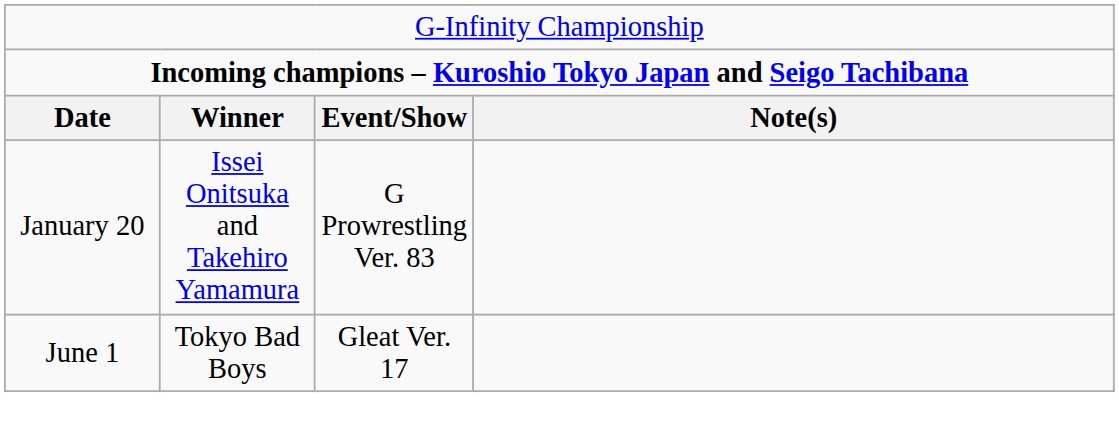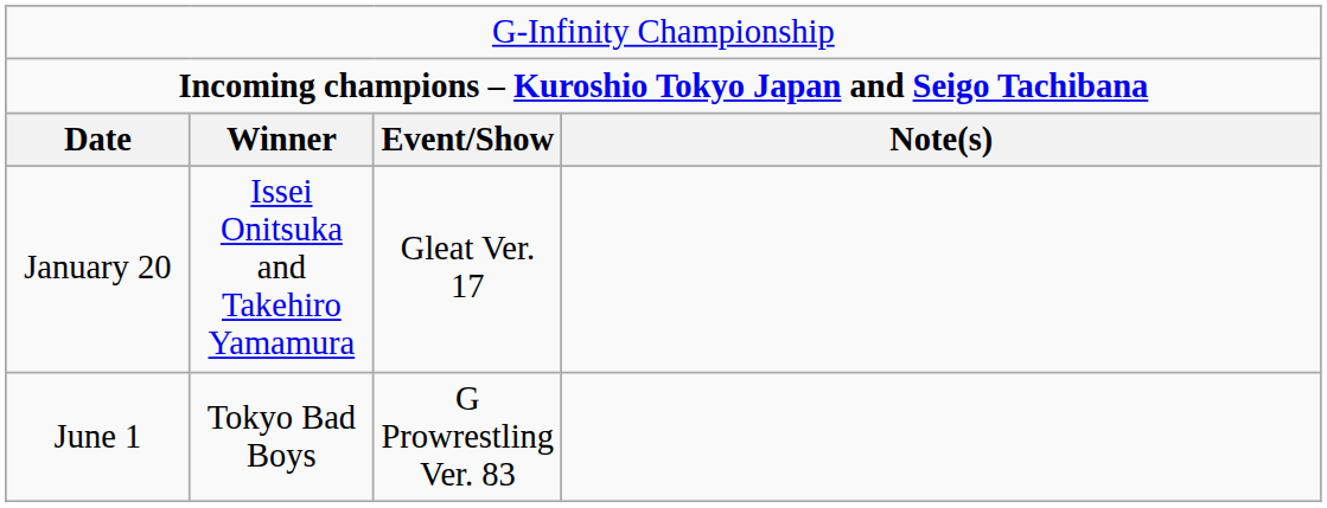 <table class="wikitable" style="text-align:center; width:100%;">
 <tr>
 <td colspan="4" style="text-align: center;"><a href='#'>G-Infinity Championship</a></td>
 </tr>
 <tr>
 <td colspan="4" style="text-align: center;"><strong>Incoming champions – <a href='#'>Kuroshio Tokyo Japan</a> and <a href='#'>Seigo Tachibana</a></strong></td>
 </tr>
 <tr>
 <th width=14%>Date</th>
 <th width=14%>Winner</th>
 <th width=14%>Event/Show</th>
 <th width=58%>Note(s)</th>
 </tr>
 <tr>
 <td>January 20</td>
 <td><a href='#'>Issei Onitsuka</a> and <a href='#'>Takehiro Yamamura</a></td>
-<td>G Prowrestling Ver. 83</td>
+<td>Gleat Ver. 17</td>
 <td></td>
 </tr>
 <tr>
 <td>June 1</td>
 <td>Tokyo Bad Boys<br></td>
-<td>Gleat Ver. 17</td>
+<td>G Prowrestling Ver. 83</td>
 <td></td>
 </tr>
 </table>
